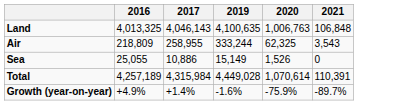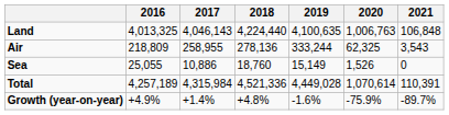 <table class="wikitable collapsible autocollapse">
 <tr>
 <th></th>
 <th>2016</th>
 <th>2017</th>
+<th>2018</th>
 <th>2019</th>
 <th>2020</th>
 <th>2021</th>
 </tr>
 <tr>
 <td><strong>Land</strong></td>
 <td>4,013,325</td>
 <td>4,046,143</td>
+<td>4,224,440</td>
 <td>4,100,635</td>
 <td>1,006,763</td>
 <td>106,848</td>
 </tr>
 <tr>
 <td><strong>Air</strong></td>
 <td>218,809</td>
 <td>258,955</td>
+<td>278,136</td>
 <td>333,244</td>
 <td>62,325</td>
 <td>3,543</td>
 </tr>
 <tr>
 <td><strong>Sea</strong></td>
 <td>25,055</td>
 <td>10,886</td>
+<td>18,760</td>
 <td>15,149</td>
 <td>1,526</td>
 <td>0</td>
 </tr>
 <tr>
 <td><strong>Total</strong></td>
 <td>4,257,189</td>
 <td>4,315,984</td>
+<td>4,521,336</td>
 <td>4,449,028</td>
 <td>1,070,614</td>
 <td>110,391</td>
 </tr>
 <tr>
 <td><strong>Growth (year-on-year)</strong></td>
 <td>+4.9%</td>
 <td>+1.4%</td>
+<td>+4.8%</td>
 <td>-1.6%</td>
 <td>-75.9%</td>
 <td>-89.7%</td>
 </tr>
 </table>
